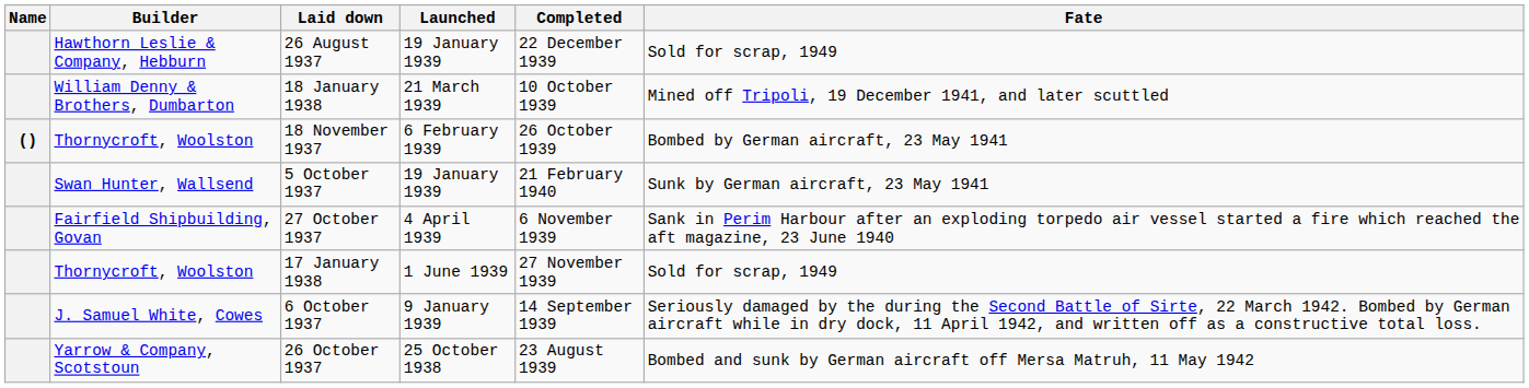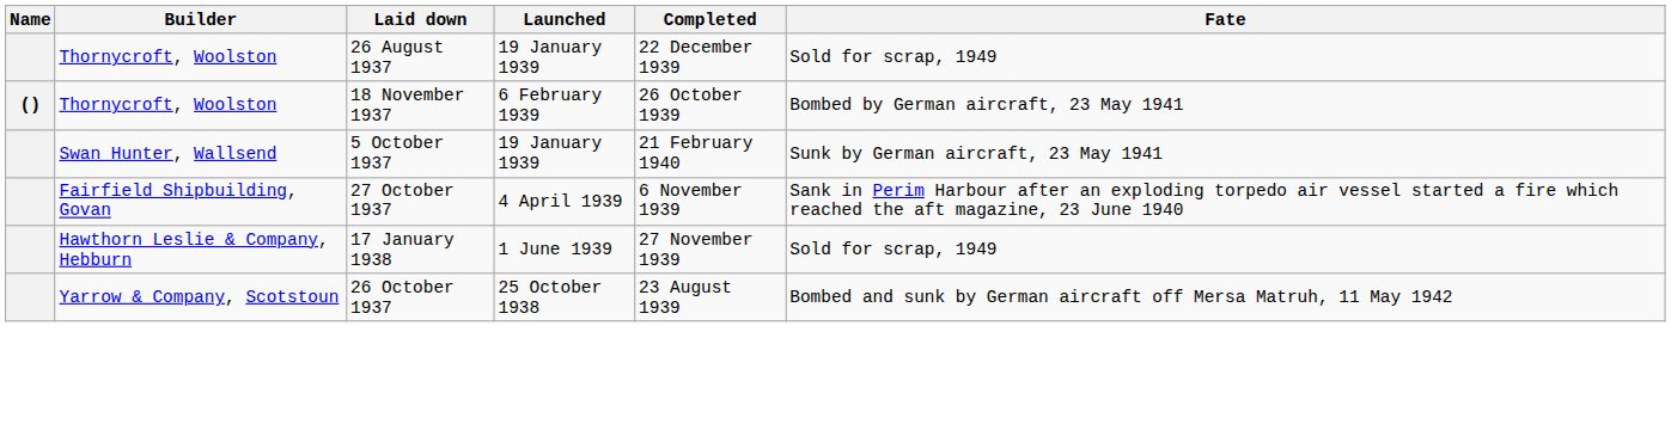 <table class="wikitable plainrowheaders">
 <tr>
 <th scope="col">Name</th>
 <th scope="col">Builder</th>
 <th scope="col">Laid down</th>
 <th scope="col">Launched</th>
 <th scope="col">Completed</th>
 <th scope="col">Fate</th>
 </tr>
 <tr>
 <th scope="row"> </th>
-<td><a href='#'>Hawthorn Leslie & Company</a>, <a href='#'>Hebburn</a></td>
+<td><a href='#'>Thornycroft</a>, <a href='#'>Woolston</a></td>
 <td>26 August 1937</td>
 <td>19 January 1939</td>
 <td>22 December 1939</td>
 <td>Sold for scrap, 1949</td>
-</tr>
-<tr>
-<th scope="row"></th>
-<td><a href='#'>William Denny & Brothers</a>, <a href='#'>Dumbarton</a></td>
-<td>18 January 1938</td>
-<td>21 March 1939</td>
-<td>10 October 1939</td>
-<td>Mined off <a href='#'>Tripoli</a>, 19 December 1941, and later scuttled</td>
 </tr>
 <tr>
 <th scope="row"> ()</th>
 <td><a href='#'>Thornycroft</a>, <a href='#'>Woolston</a></td>
 <td>18 November 1937</td>
 <td>6 February 1939</td>
 <td>26 October 1939</td>
 <td>Bombed by German aircraft, 23 May 1941</td>
 </tr>
 <tr>
 <th scope="row"></th>
 <td><a href='#'>Swan Hunter</a>, <a href='#'>Wallsend</a></td>
 <td>5 October 1937</td>
 <td>19 January 1939</td>
 <td>21 February 1940</td>
 <td>Sunk by German aircraft, 23 May 1941</td>
 </tr>
 <tr>
 <th scope="row"></th>
 <td><a href='#'>Fairfield Shipbuilding</a>, <a href='#'>Govan</a></td>
 <td>27 October 1937</td>
 <td>4 April 1939</td>
 <td>6 November 1939</td>
 <td>Sank in <a href='#'>Perim</a> Harbour after an exploding torpedo air vessel started a fire which reached the aft magazine, 23 June 1940</td>
 </tr>
 <tr>
 <th scope="row"></th>
-<td><a href='#'>Thornycroft</a>, <a href='#'>Woolston</a></td>
+<td><a href='#'>Hawthorn Leslie & Company</a>, <a href='#'>Hebburn</a></td>
 <td>17 January 1938</td>
 <td>1 June 1939</td>
 <td>27 November 1939</td>
 <td>Sold for scrap, 1949</td>
-</tr>
-<tr>
-<th scope="row"></th>
-<td><a href='#'>J. Samuel White</a>, <a href='#'>Cowes</a></td>
-<td>6 October 1937</td>
-<td>9 January 1939</td>
-<td>14 September 1939</td>
-<td>Seriously damaged by the  during the <a href='#'>Second Battle of Sirte</a>, 22 March 1942. Bombed by German aircraft while in dry dock, 11 April 1942, and written off as a constructive total loss.</td>
 </tr>
 <tr>
 <th scope="row"></th>
 <td><a href='#'>Yarrow & Company</a>, <a href='#'>Scotstoun</a></td>
 <td>26 October 1937</td>
 <td>25 October 1938</td>
 <td>23 August 1939</td>
 <td>Bombed and sunk by German aircraft off Mersa Matruh, 11 May 1942</td>
 </tr>
 </table>
